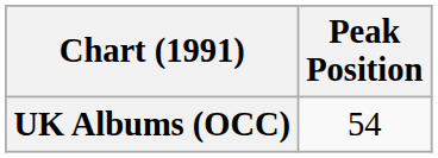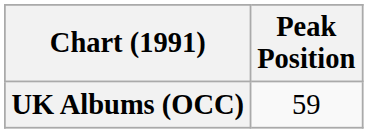 <table class="wikitable sortable plainrowheaders">
 <tr>
 <th scope="col">Chart (1991)</th>
 <th scope="col">Peak<br>Position</th>
 </tr>
 <tr>
 <th scope="row">UK Albums (OCC)</th>
-<td align="center">54</td>
+<td align="center">59</td>
 </tr>
 </table>
